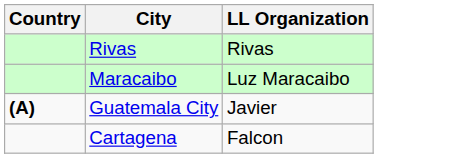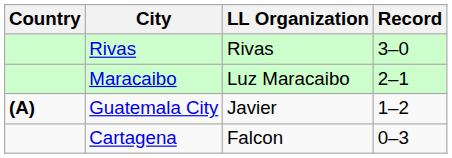 <table class="wikitable">
 <tr>
 <th>Country</th>
 <th>City</th>
 <th>LL Organization</th>
+<th>Record</th>
 </tr>
 <tr bgcolor=ccffcc>
 <td><strong></strong></td>
 <td><a href='#'>Rivas</a></td>
 <td>Rivas</td>
+<td>3–0</td>
 </tr>
 <tr bgcolor=ccffcc>
 <td><strong></strong></td>
 <td><a href='#'>Maracaibo</a></td>
 <td>Luz Maracaibo</td>
+<td>2–1</td>
 </tr>
 <tr>
 <td><strong> (A)</strong></td>
 <td><a href='#'>Guatemala City</a></td>
 <td>Javier</td>
+<td>1–2</td>
 </tr>
 <tr>
 <td><strong></strong></td>
 <td><a href='#'>Cartagena</a></td>
 <td>Falcon</td>
+<td>0–3</td>
 </tr>
 </table>
